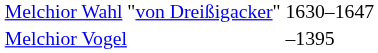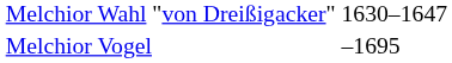 <table>
 <tr>
 <td><a href='#'>Melchior Wahl</a> "<a href='#'>von Dreißigacker</a>"</td>
 <td>1630–1647</td>
 </tr>
 <tr>
 <td><a href='#'>Melchior Vogel</a></td>
-<td>–1395</td>
+<td>–1695</td>
 </tr>
 <tr>
 </tr>
 </table>
